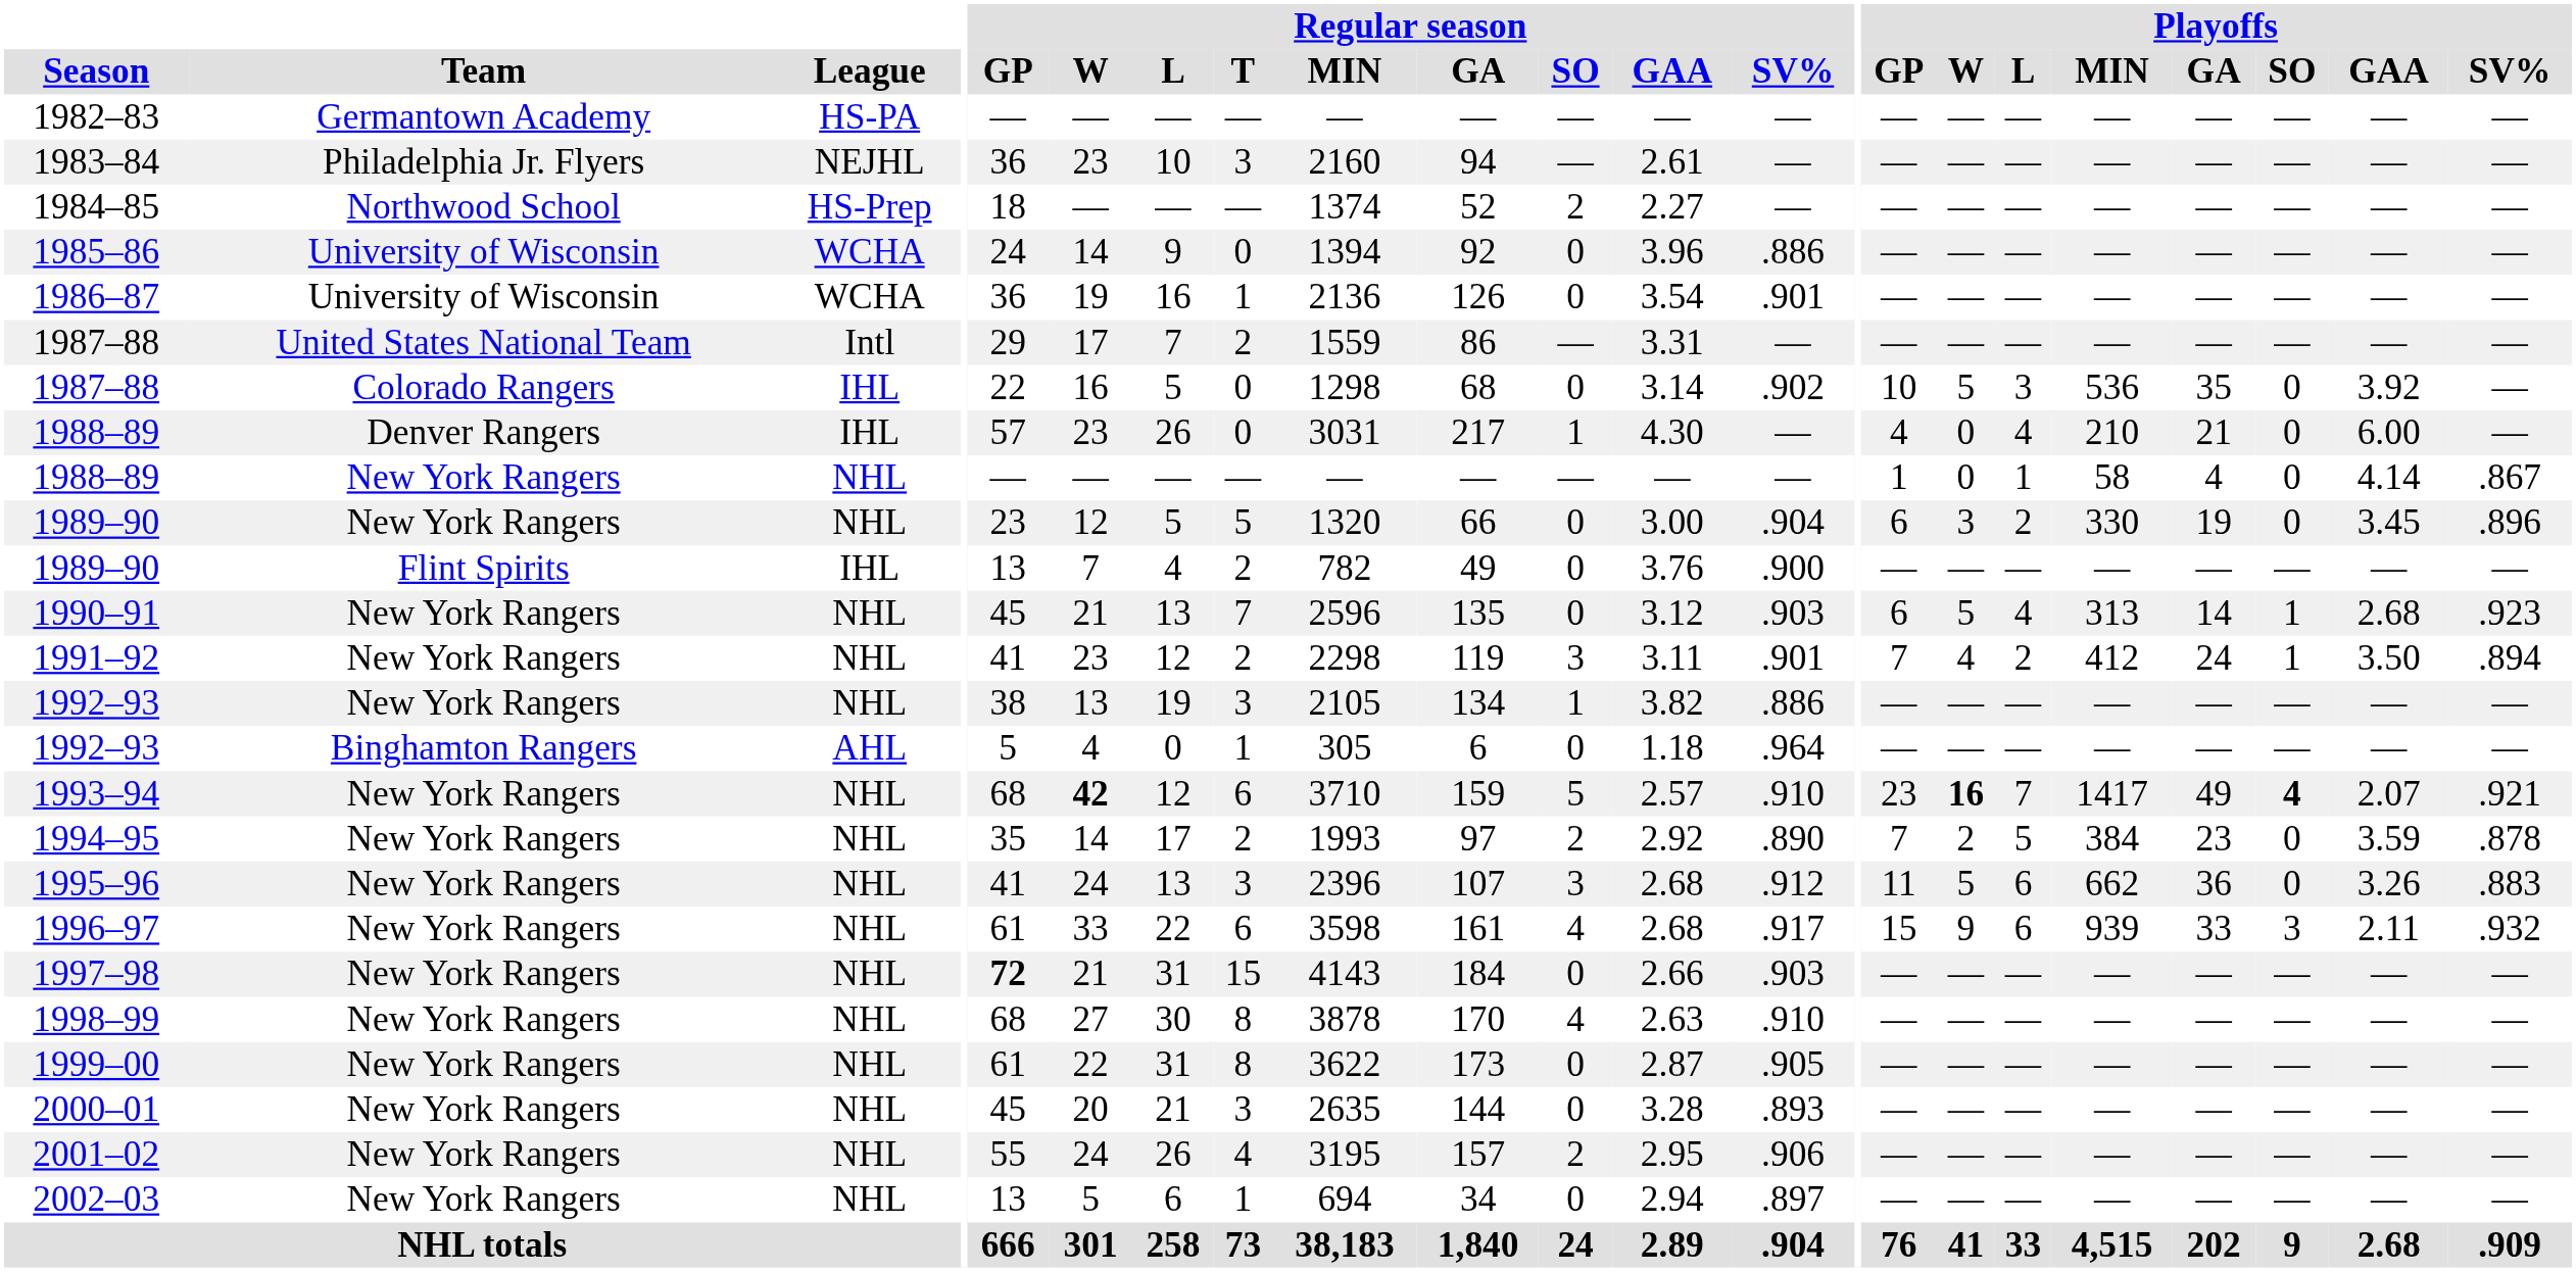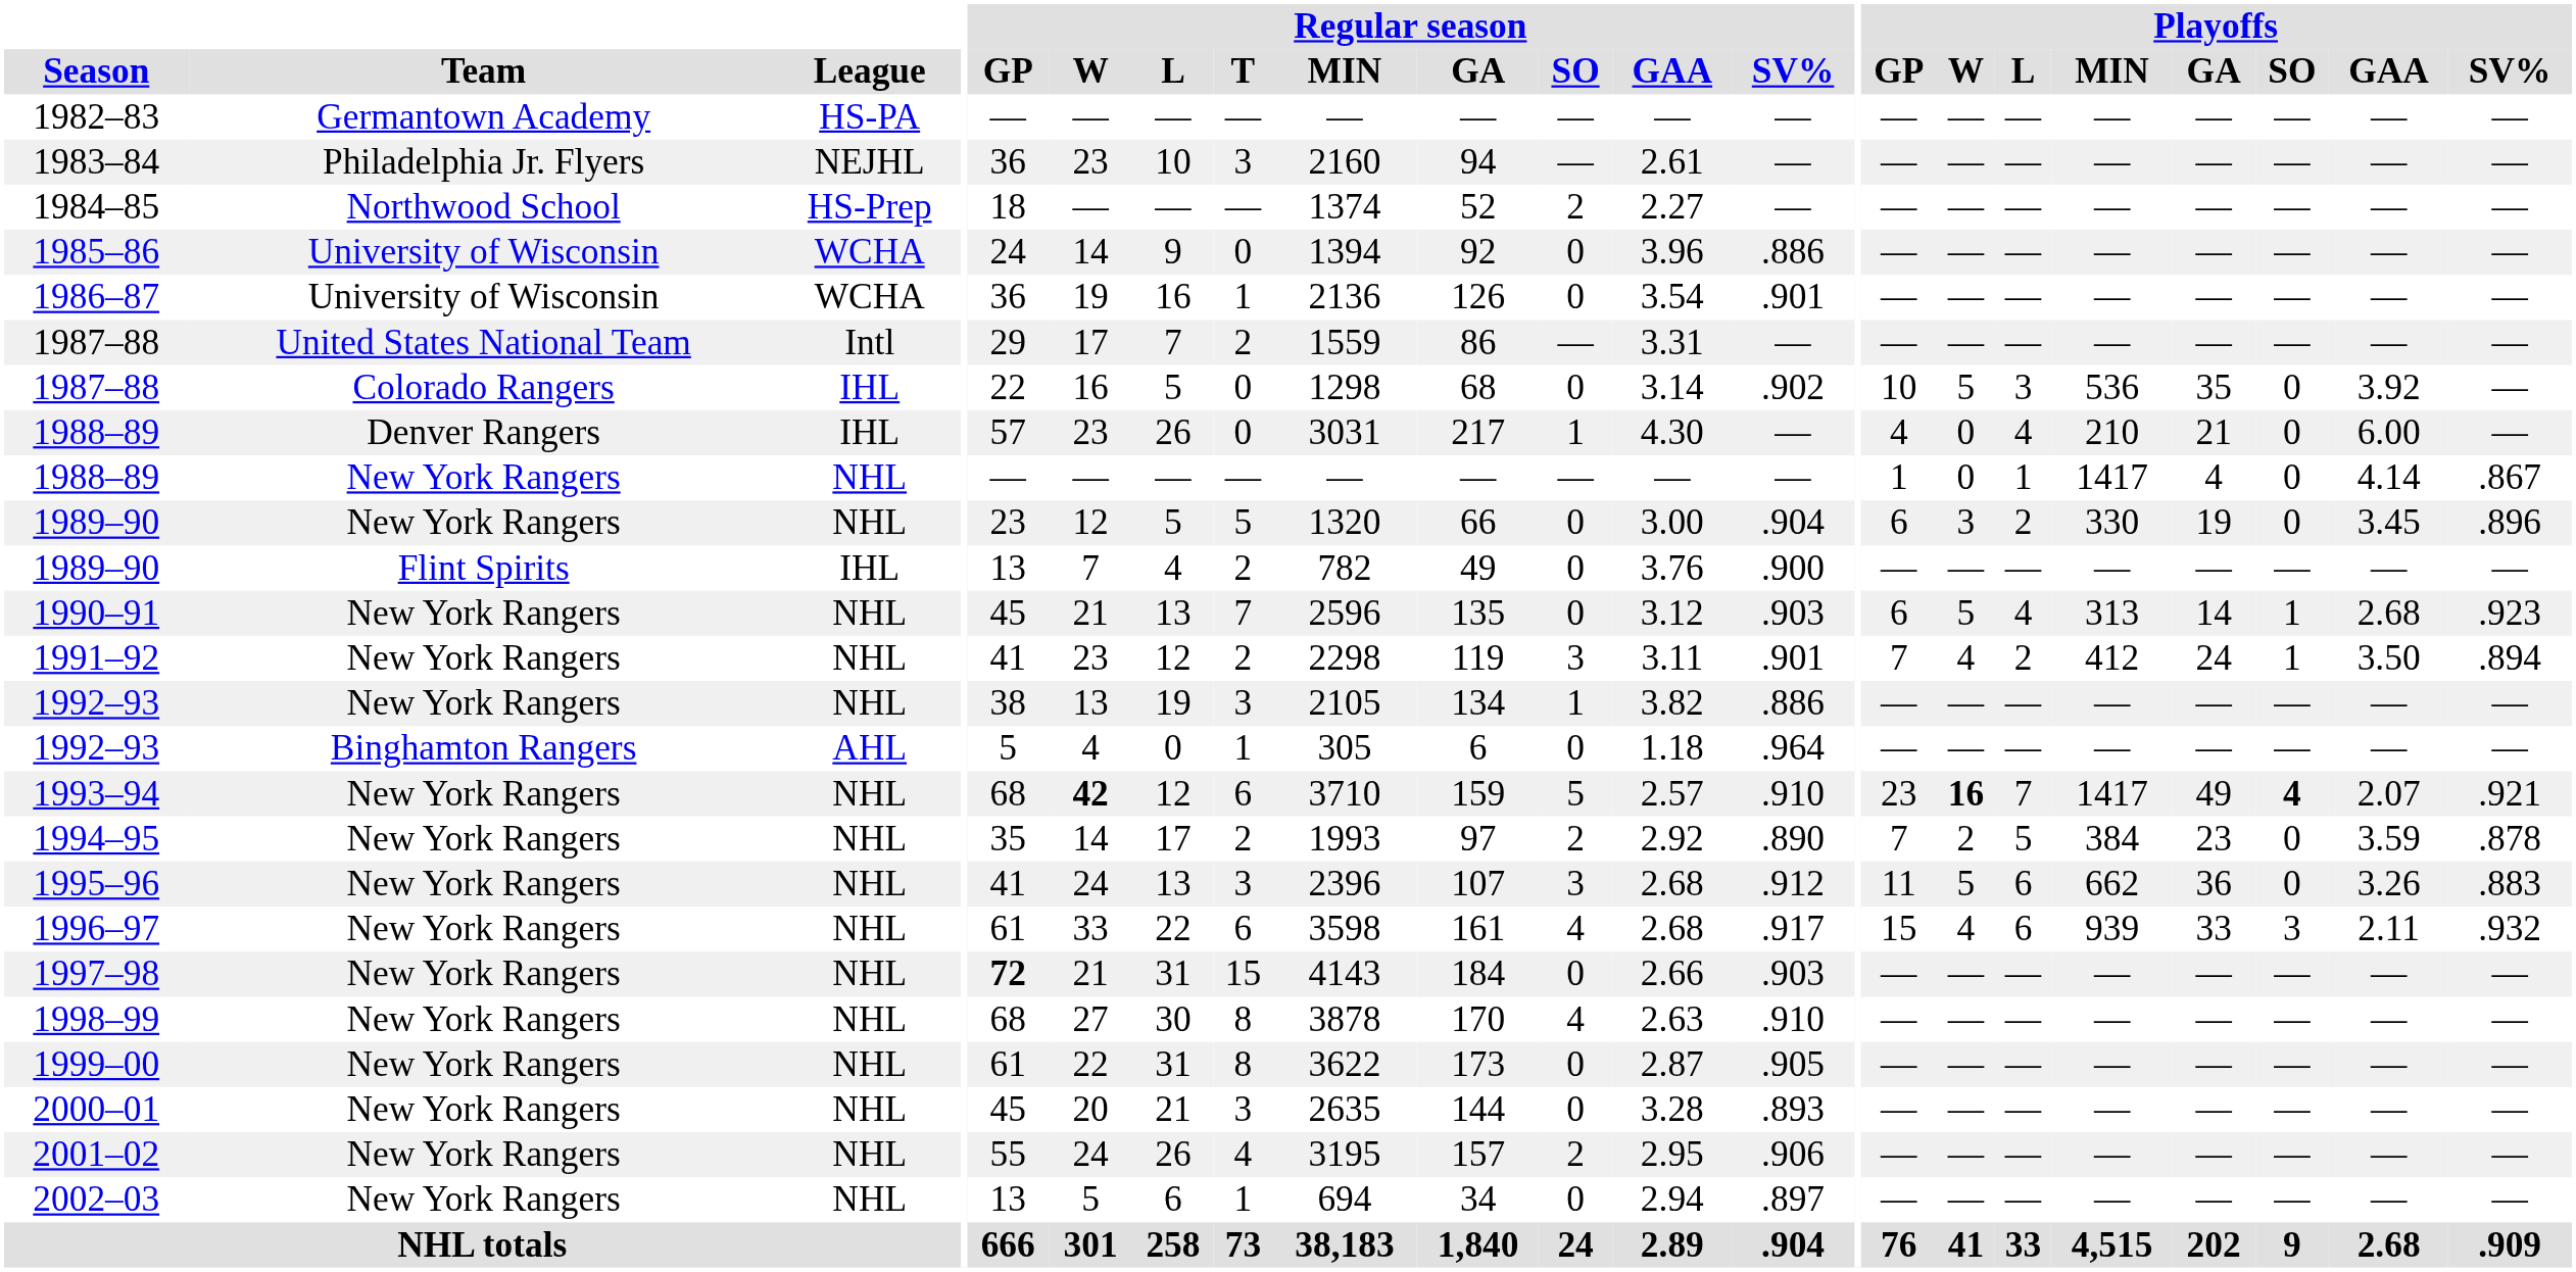 <table border="0" cellpadding="1" cellspacing="0" style="width:90%; text-align:center;">
 <tr bgcolor="#e0e0e0">
 <th colspan="3" bgcolor="#ffffff"></th>
 <th rowspan="99" bgcolor="#ffffff"></th>
 <th colspan="9" bgcolor="#e0e0e0"><a href='#'>Regular season</a></th>
 <th rowspan="99" bgcolor="#ffffff"></th>
 <th colspan="8" bgcolor="#e0e0e0"><a href='#'>Playoffs</a></th>
 </tr>
 <tr bgcolor="#e0e0e0">
 <th><a href='#'>Season</a></th>
 <th>Team</th>
 <th>League</th>
 <th>GP</th>
 <th>W</th>
 <th>L</th>
 <th>T</th>
 <th>MIN</th>
 <th>GA</th>
 <th><a href='#'>SO</a></th>
 <th><a href='#'>GAA</a></th>
 <th><a href='#'>SV%</a></th>
 <th>GP</th>
 <th>W</th>
 <th>L</th>
 <th>MIN</th>
 <th>GA</th>
 <th>SO</th>
 <th>GAA</th>
 <th>SV%</th>
 </tr>
 <tr>
 <td>1982–83</td>
 <td><a href='#'>Germantown Academy</a></td>
 <td><a href='#'>HS-PA</a></td>
 <td>—</td>
 <td>—</td>
 <td>—</td>
 <td>—</td>
 <td>—</td>
 <td>—</td>
 <td>—</td>
 <td>—</td>
 <td>—</td>
 <td>—</td>
 <td>—</td>
 <td>—</td>
 <td>—</td>
 <td>—</td>
 <td>—</td>
 <td>—</td>
 <td>—</td>
 </tr>
 <tr bgcolor="#f0f0f0">
 <td>1983–84</td>
 <td>Philadelphia Jr. Flyers</td>
 <td>NEJHL</td>
 <td>36</td>
 <td>23</td>
 <td>10</td>
 <td>3</td>
 <td>2160</td>
 <td>94</td>
 <td>—</td>
 <td>2.61</td>
 <td>—</td>
 <td>—</td>
 <td>—</td>
 <td>—</td>
 <td>—</td>
 <td>—</td>
 <td>—</td>
 <td>—</td>
 <td>—</td>
 </tr>
 <tr>
 <td>1984–85</td>
 <td><a href='#'>Northwood School</a></td>
 <td><a href='#'>HS-Prep</a></td>
 <td>18</td>
 <td>—</td>
 <td>—</td>
 <td>—</td>
 <td>1374</td>
 <td>52</td>
 <td>2</td>
 <td>2.27</td>
 <td>—</td>
 <td>—</td>
 <td>—</td>
 <td>—</td>
 <td>—</td>
 <td>—</td>
 <td>—</td>
 <td>—</td>
 <td>—</td>
 </tr>
 <tr bgcolor="#f0f0f0">
 <td><a href='#'>1985–86</a></td>
 <td><a href='#'>University of Wisconsin</a></td>
 <td><a href='#'>WCHA</a></td>
 <td>24</td>
 <td>14</td>
 <td>9</td>
 <td>0</td>
 <td>1394</td>
 <td>92</td>
 <td>0</td>
 <td>3.96</td>
 <td>.886</td>
 <td>—</td>
 <td>—</td>
 <td>—</td>
 <td>—</td>
 <td>—</td>
 <td>—</td>
 <td>—</td>
 <td>—</td>
 </tr>
 <tr>
 <td><a href='#'>1986–87</a></td>
 <td>University of Wisconsin</td>
 <td>WCHA</td>
 <td>36</td>
 <td>19</td>
 <td>16</td>
 <td>1</td>
 <td>2136</td>
 <td>126</td>
 <td>0</td>
 <td>3.54</td>
 <td>.901</td>
 <td>—</td>
 <td>—</td>
 <td>—</td>
 <td>—</td>
 <td>—</td>
 <td>—</td>
 <td>—</td>
 <td>—</td>
 </tr>
 <tr bgcolor="#f0f0f0">
 <td>1987–88</td>
 <td><a href='#'>United States National Team</a></td>
 <td>Intl</td>
 <td>29</td>
 <td>17</td>
 <td>7</td>
 <td>2</td>
 <td>1559</td>
 <td>86</td>
 <td>—</td>
 <td>3.31</td>
 <td>—</td>
 <td>—</td>
 <td>—</td>
 <td>—</td>
 <td>—</td>
 <td>—</td>
 <td>—</td>
 <td>—</td>
 <td>—</td>
 </tr>
 <tr>
 <td><a href='#'>1987–88</a></td>
 <td><a href='#'>Colorado Rangers</a></td>
 <td><a href='#'>IHL</a></td>
 <td>22</td>
 <td>16</td>
 <td>5</td>
 <td>0</td>
 <td>1298</td>
 <td>68</td>
 <td>0</td>
 <td>3.14</td>
 <td>.902</td>
 <td>10</td>
 <td>5</td>
 <td>3</td>
 <td>536</td>
 <td>35</td>
 <td>0</td>
 <td>3.92</td>
 <td>—</td>
 </tr>
 <tr bgcolor="#f0f0f0">
 <td><a href='#'>1988–89</a></td>
 <td>Denver Rangers</td>
 <td>IHL</td>
 <td>57</td>
 <td>23</td>
 <td>26</td>
 <td>0</td>
 <td>3031</td>
 <td>217</td>
 <td>1</td>
 <td>4.30</td>
 <td>—</td>
 <td>4</td>
 <td>0</td>
 <td>4</td>
 <td>210</td>
 <td>21</td>
 <td>0</td>
 <td>6.00</td>
 <td>—</td>
 </tr>
 <tr>
 <td><a href='#'>1988–89</a></td>
 <td><a href='#'>New York Rangers</a></td>
 <td><a href='#'>NHL</a></td>
 <td>—</td>
 <td>—</td>
 <td>—</td>
 <td>—</td>
 <td>—</td>
 <td>—</td>
 <td>—</td>
 <td>—</td>
 <td>—</td>
 <td>1</td>
 <td>0</td>
 <td>1</td>
-<td>58</td>
+<td>1417</td>
 <td>4</td>
 <td>0</td>
 <td>4.14</td>
 <td>.867</td>
 </tr>
 <tr bgcolor="#f0f0f0">
 <td><a href='#'>1989–90</a></td>
 <td>New York Rangers</td>
 <td>NHL</td>
 <td>23</td>
 <td>12</td>
 <td>5</td>
 <td>5</td>
 <td>1320</td>
 <td>66</td>
 <td>0</td>
 <td>3.00</td>
 <td>.904</td>
 <td>6</td>
 <td>3</td>
 <td>2</td>
 <td>330</td>
 <td>19</td>
 <td>0</td>
 <td>3.45</td>
 <td>.896</td>
 </tr>
 <tr>
 <td><a href='#'>1989–90</a></td>
 <td><a href='#'>Flint Spirits</a></td>
 <td>IHL</td>
 <td>13</td>
 <td>7</td>
 <td>4</td>
 <td>2</td>
 <td>782</td>
 <td>49</td>
 <td>0</td>
 <td>3.76</td>
 <td>.900</td>
 <td>—</td>
 <td>—</td>
 <td>—</td>
 <td>—</td>
 <td>—</td>
 <td>—</td>
 <td>—</td>
 <td>—</td>
 </tr>
 <tr bgcolor="#f0f0f0">
 <td><a href='#'>1990–91</a></td>
 <td>New York Rangers</td>
 <td>NHL</td>
 <td>45</td>
 <td>21</td>
 <td>13</td>
 <td>7</td>
 <td>2596</td>
 <td>135</td>
 <td>0</td>
 <td>3.12</td>
 <td>.903</td>
 <td>6</td>
 <td>5</td>
 <td>4</td>
 <td>313</td>
 <td>14</td>
 <td>1</td>
 <td>2.68</td>
 <td>.923</td>
 </tr>
 <tr>
 <td><a href='#'>1991–92</a></td>
 <td>New York Rangers</td>
 <td>NHL</td>
 <td>41</td>
 <td>23</td>
 <td>12</td>
 <td>2</td>
 <td>2298</td>
 <td>119</td>
 <td>3</td>
 <td>3.11</td>
 <td>.901</td>
 <td>7</td>
 <td>4</td>
 <td>2</td>
 <td>412</td>
 <td>24</td>
 <td>1</td>
 <td>3.50</td>
 <td>.894</td>
 </tr>
 <tr bgcolor="#f0f0f0">
 <td><a href='#'>1992–93</a></td>
 <td>New York Rangers</td>
 <td>NHL</td>
 <td>38</td>
 <td>13</td>
 <td>19</td>
 <td>3</td>
 <td>2105</td>
 <td>134</td>
 <td>1</td>
 <td>3.82</td>
 <td>.886</td>
 <td>—</td>
 <td>—</td>
 <td>—</td>
 <td>—</td>
 <td>—</td>
 <td>—</td>
 <td>—</td>
 <td>—</td>
 </tr>
 <tr>
 <td><a href='#'>1992–93</a></td>
 <td><a href='#'>Binghamton Rangers</a></td>
 <td><a href='#'>AHL</a></td>
 <td>5</td>
 <td>4</td>
 <td>0</td>
 <td>1</td>
 <td>305</td>
 <td>6</td>
 <td>0</td>
 <td>1.18</td>
 <td>.964</td>
 <td>—</td>
 <td>—</td>
 <td>—</td>
 <td>—</td>
 <td>—</td>
 <td>—</td>
 <td>—</td>
 <td>—</td>
 </tr>
 <tr bgcolor="#f0f0f0">
 <td><a href='#'>1993–94</a></td>
 <td>New York Rangers</td>
 <td>NHL</td>
 <td>68</td>
 <td><strong>42</strong></td>
 <td>12</td>
 <td>6</td>
 <td>3710</td>
 <td>159</td>
 <td>5</td>
 <td>2.57</td>
 <td>.910</td>
 <td>23</td>
 <td><strong>16</strong></td>
 <td>7</td>
 <td>1417</td>
 <td>49</td>
 <td><strong>4</strong></td>
 <td>2.07</td>
 <td>.921</td>
 </tr>
 <tr>
 <td><a href='#'>1994–95</a></td>
 <td>New York Rangers</td>
 <td>NHL</td>
 <td>35</td>
 <td>14</td>
 <td>17</td>
 <td>2</td>
 <td>1993</td>
 <td>97</td>
 <td>2</td>
 <td>2.92</td>
 <td>.890</td>
 <td>7</td>
 <td>2</td>
 <td>5</td>
 <td>384</td>
 <td>23</td>
 <td>0</td>
 <td>3.59</td>
 <td>.878</td>
 </tr>
 <tr bgcolor="#f0f0f0">
 <td><a href='#'>1995–96</a></td>
 <td>New York Rangers</td>
 <td>NHL</td>
 <td>41</td>
 <td>24</td>
 <td>13</td>
 <td>3</td>
 <td>2396</td>
 <td>107</td>
 <td>3</td>
 <td>2.68</td>
 <td>.912</td>
 <td>11</td>
 <td>5</td>
 <td>6</td>
 <td>662</td>
 <td>36</td>
 <td>0</td>
 <td>3.26</td>
 <td>.883</td>
 </tr>
 <tr>
 <td><a href='#'>1996–97</a></td>
 <td>New York Rangers</td>
 <td>NHL</td>
 <td>61</td>
 <td>33</td>
 <td>22</td>
 <td>6</td>
 <td>3598</td>
 <td>161</td>
 <td>4</td>
 <td>2.68</td>
 <td>.917</td>
 <td>15</td>
-<td>9</td>
+<td>4</td>
 <td>6</td>
 <td>939</td>
 <td>33</td>
 <td>3</td>
 <td>2.11</td>
 <td>.932</td>
 </tr>
 <tr bgcolor="#f0f0f0">
 <td><a href='#'>1997–98</a></td>
 <td>New York Rangers</td>
 <td>NHL</td>
 <td><strong>72</strong></td>
 <td>21</td>
 <td>31</td>
 <td>15</td>
 <td>4143</td>
 <td>184</td>
 <td>0</td>
 <td>2.66</td>
 <td>.903</td>
 <td>—</td>
 <td>—</td>
 <td>—</td>
 <td>—</td>
 <td>—</td>
 <td>—</td>
 <td>—</td>
 <td>—</td>
 </tr>
 <tr>
 <td><a href='#'>1998–99</a></td>
 <td>New York Rangers</td>
 <td>NHL</td>
 <td>68</td>
 <td>27</td>
 <td>30</td>
 <td>8</td>
 <td>3878</td>
 <td>170</td>
 <td>4</td>
 <td>2.63</td>
 <td>.910</td>
 <td>—</td>
 <td>—</td>
 <td>—</td>
 <td>—</td>
 <td>—</td>
 <td>—</td>
 <td>—</td>
 <td>—</td>
 </tr>
 <tr bgcolor="#f0f0f0">
 <td><a href='#'>1999–00</a></td>
 <td>New York Rangers</td>
 <td>NHL</td>
 <td>61</td>
 <td>22</td>
 <td>31</td>
 <td>8</td>
 <td>3622</td>
 <td>173</td>
 <td>0</td>
 <td>2.87</td>
 <td>.905</td>
 <td>—</td>
 <td>—</td>
 <td>—</td>
 <td>—</td>
 <td>—</td>
 <td>—</td>
 <td>—</td>
 <td>—</td>
 </tr>
 <tr>
 <td><a href='#'>2000–01</a></td>
 <td>New York Rangers</td>
 <td>NHL</td>
 <td>45</td>
 <td>20</td>
 <td>21</td>
 <td>3</td>
 <td>2635</td>
 <td>144</td>
 <td>0</td>
 <td>3.28</td>
 <td>.893</td>
 <td>—</td>
 <td>—</td>
 <td>—</td>
 <td>—</td>
 <td>—</td>
 <td>—</td>
 <td>—</td>
 <td>—</td>
 </tr>
 <tr bgcolor="#f0f0f0">
 <td><a href='#'>2001–02</a></td>
 <td>New York Rangers</td>
 <td>NHL</td>
 <td>55</td>
 <td>24</td>
 <td>26</td>
 <td>4</td>
 <td>3195</td>
 <td>157</td>
 <td>2</td>
 <td>2.95</td>
 <td>.906</td>
 <td>—</td>
 <td>—</td>
 <td>—</td>
 <td>—</td>
 <td>—</td>
 <td>—</td>
 <td>—</td>
 <td>—</td>
 </tr>
 <tr>
 <td><a href='#'>2002–03</a></td>
 <td>New York Rangers</td>
 <td>NHL</td>
 <td>13</td>
 <td>5</td>
 <td>6</td>
 <td>1</td>
 <td>694</td>
 <td>34</td>
 <td>0</td>
 <td>2.94</td>
 <td>.897</td>
 <td>—</td>
 <td>—</td>
 <td>—</td>
 <td>—</td>
 <td>—</td>
 <td>—</td>
 <td>—</td>
 <td>—</td>
 </tr>
 <tr bgcolor="#e0e0e0">
 <th colspan=3>NHL totals</th>
 <th>666</th>
 <th>301</th>
 <th>258</th>
 <th>73</th>
 <th>38,183</th>
 <th>1,840</th>
 <th>24</th>
 <th>2.89</th>
 <th>.904</th>
 <th>76</th>
 <th>41</th>
 <th>33</th>
 <th>4,515</th>
 <th>202</th>
 <th>9</th>
 <th>2.68</th>
 <th>.909</th>
 </tr>
 </table>
